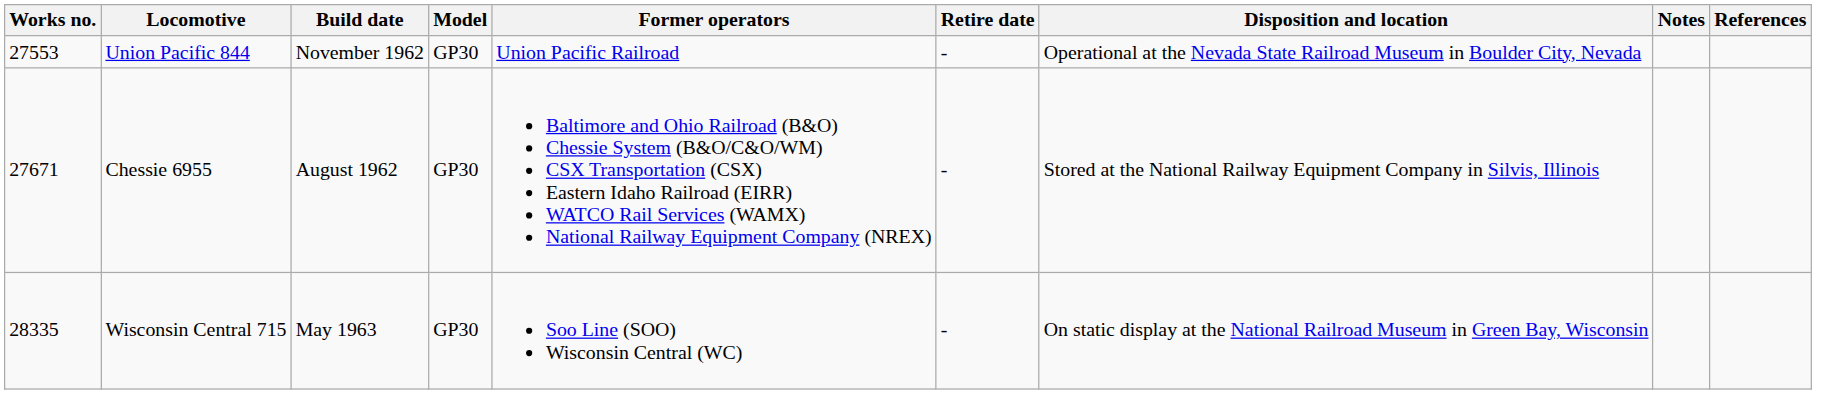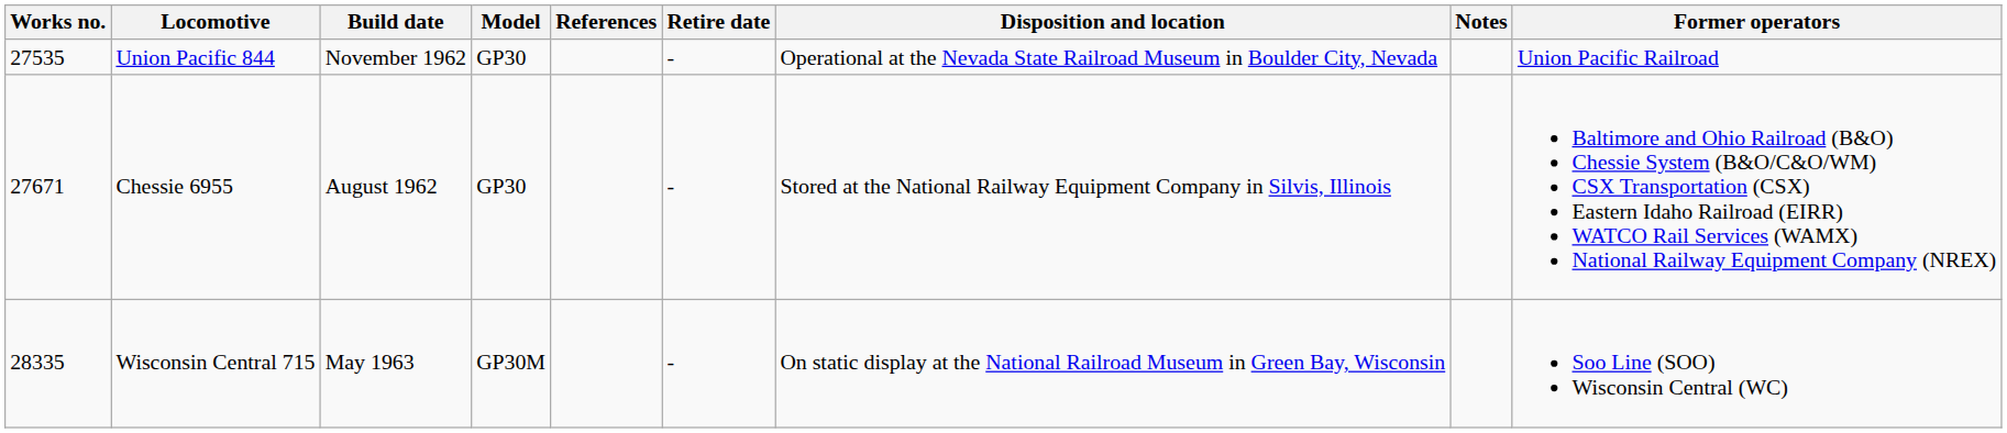 <table class="wikitable">
 <tr>
 <th>Works no.</th>
 <th>Locomotive</th>
 <th>Build date</th>
 <th>Model</th>
-<th>Former operators</th>
+<th>References</th>
 <th>Retire date</th>
 <th>Disposition and location</th>
 <th>Notes</th>
-<th>References</th>
+<th>Former operators</th>
 </tr>
 <tr>
-<td>27553</td>
+<td>27535</td>
 <td><a href='#'>Union Pacific 844</a></td>
 <td>November 1962</td>
 <td>GP30</td>
-<td><a href='#'>Union Pacific Railroad</a></td>
+<td></td>
 <td>-</td>
 <td>Operational at the <a href='#'>Nevada State Railroad Museum</a> in <a href='#'>Boulder City, Nevada</a></td>
 <td></td>
-<td></td>
+<td><a href='#'>Union Pacific Railroad</a></td>
 </tr>
 <tr>
 <td>27671</td>
 <td>Chessie 6955</td>
 <td>August 1962</td>
 <td>GP30</td>
-<td><br><ul><li><a href='#'>Baltimore and Ohio Railroad</a> (B&O)</li><li><a href='#'>Chessie System</a> (B&O/C&O/WM)</li><li><a href='#'>CSX Transportation</a> (CSX)</li><li>Eastern Idaho Railroad (EIRR)</li><li><a href='#'>WATCO Rail Services</a> (WAMX)</li><li><a href='#'>National Railway Equipment Company</a> (NREX)</li></ul></td>
+<td></td>
 <td>-</td>
 <td>Stored at the National Railway Equipment Company in <a href='#'>Silvis, Illinois</a></td>
 <td></td>
-<td></td>
+<td><br><ul><li><a href='#'>Baltimore and Ohio Railroad</a> (B&O)</li><li><a href='#'>Chessie System</a> (B&O/C&O/WM)</li><li><a href='#'>CSX Transportation</a> (CSX)</li><li>Eastern Idaho Railroad (EIRR)</li><li><a href='#'>WATCO Rail Services</a> (WAMX)</li><li><a href='#'>National Railway Equipment Company</a> (NREX)</li></ul></td>
 </tr>
 <tr>
 <td>28335</td>
 <td>Wisconsin Central 715</td>
 <td>May 1963</td>
-<td>GP30</td>
-<td><br><ul><li><a href='#'>Soo Line</a> (SOO)</li><li>Wisconsin Central (WC)</li></ul></td>
+<td>GP30M</td>
+<td></td>
 <td>-</td>
 <td>On static display at the <a href='#'>National Railroad Museum</a> in <a href='#'>Green Bay, Wisconsin</a></td>
 <td></td>
-<td></td>
+<td><br><ul><li><a href='#'>Soo Line</a> (SOO)</li><li>Wisconsin Central (WC)</li></ul></td>
 </tr>
 </table>
